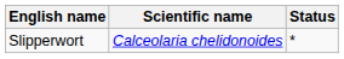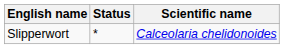 <table class="wikitable" |>
 <tr>
 <th>English name</th>
+<th>Status</th>
 <th>Scientific name</th>
-<th>Status</th>
 </tr>
 <tr>
 <td>Slipperwort</td>
+<td>*</td>
 <td><em><a href='#'>Calceolaria chelidonoides</a></em></td>
-<td>*</td>
 </tr>
 </table>
